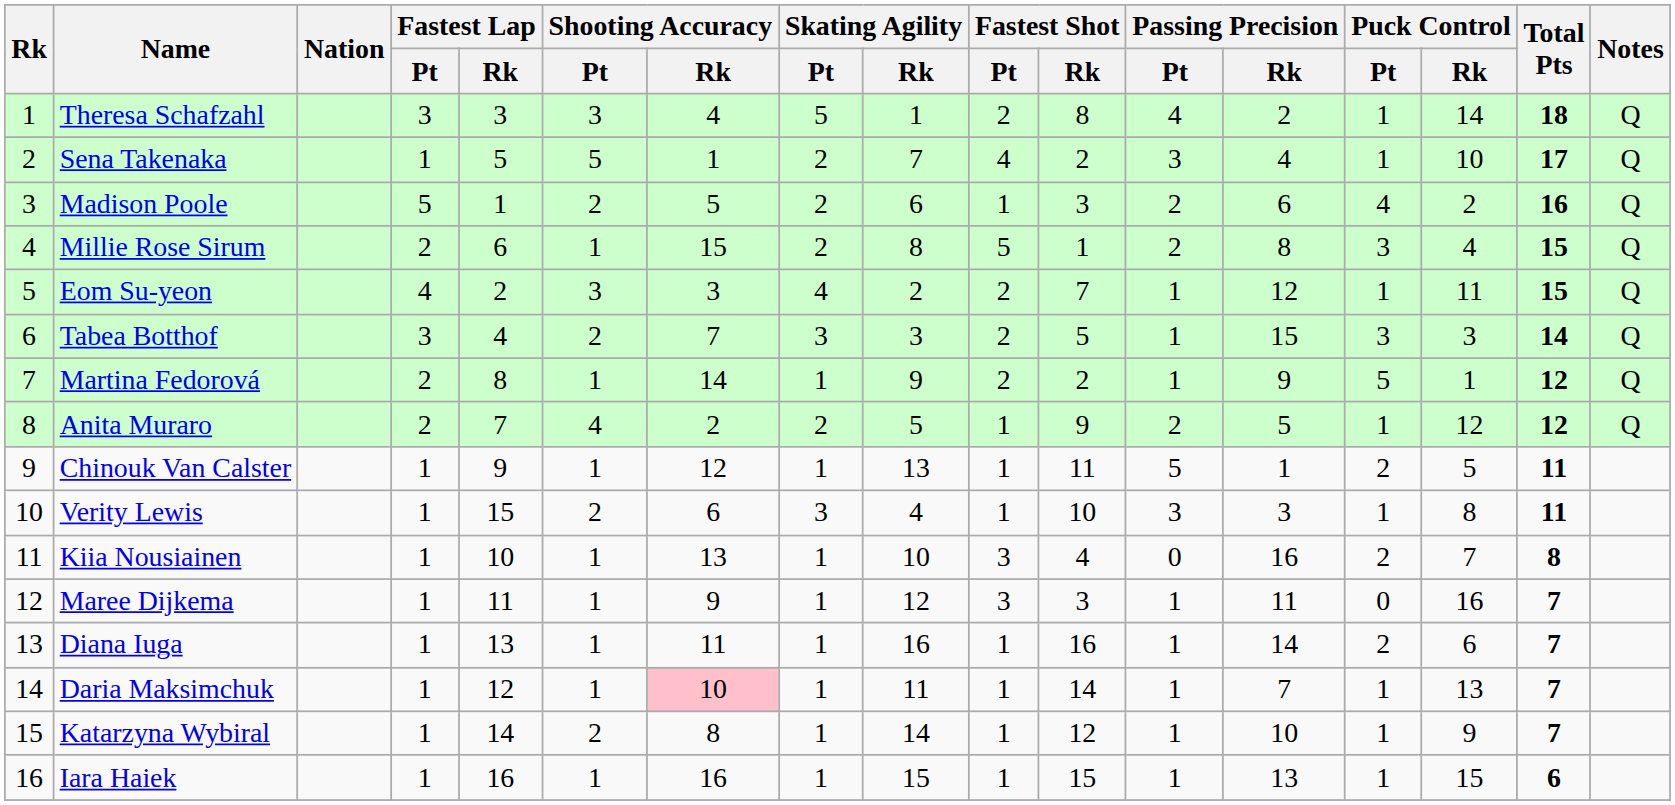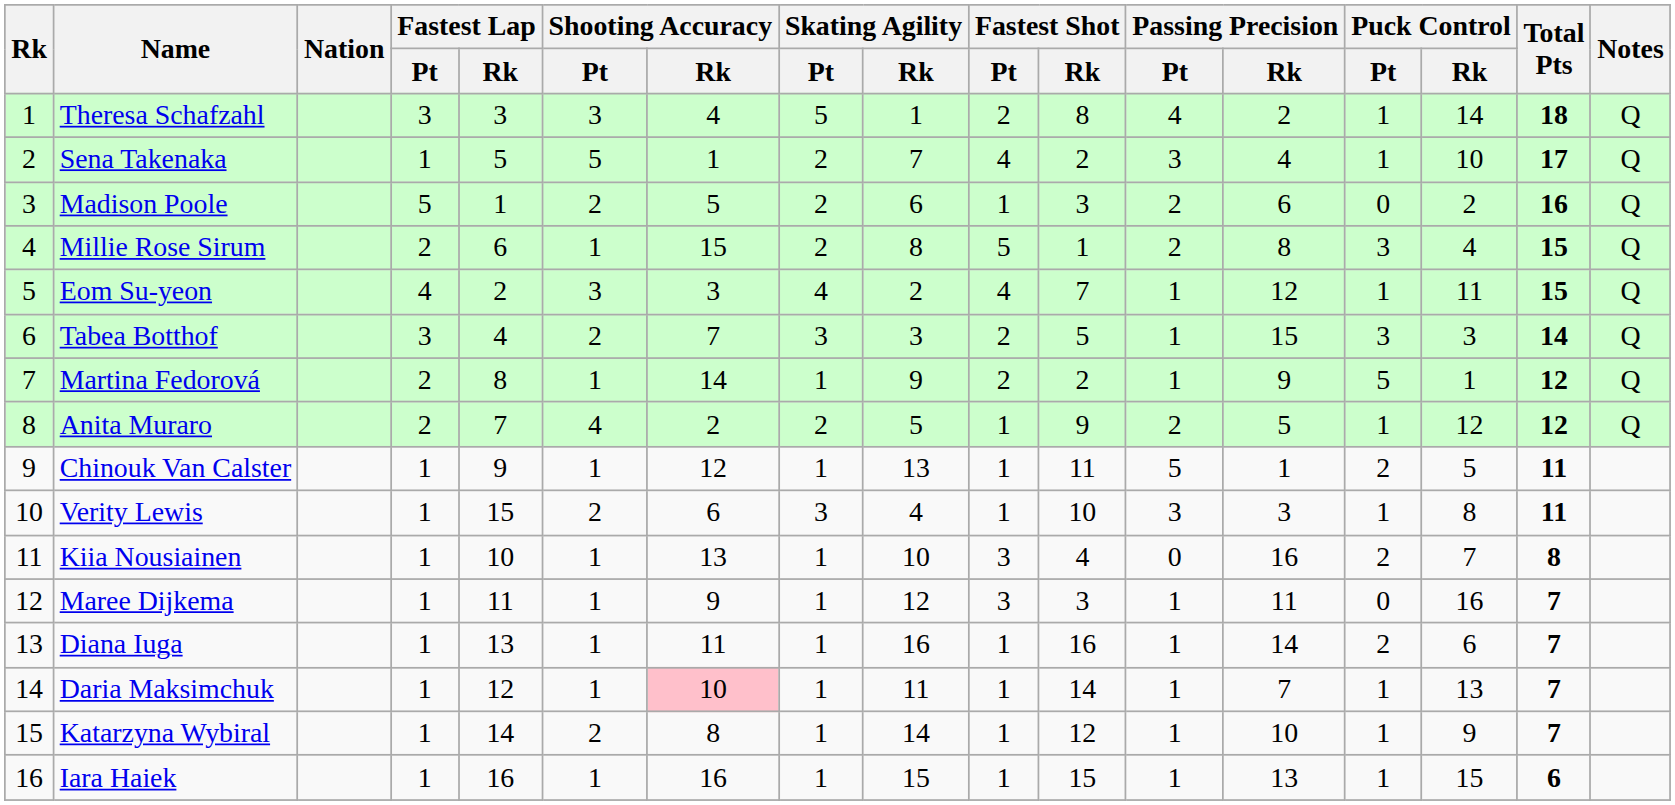 <table class="wikitable sortable" style="text-align:center">
 <tr>
 <th rowspan=2>Rk</th>
 <th rowspan=2>Name</th>
 <th rowspan=2>Nation</th>
 <th colspan=2>Fastest Lap</th>
 <th colspan=2>Shooting Accuracy</th>
 <th colspan=2>Skating Agility</th>
 <th colspan=2>Fastest Shot</th>
 <th colspan=2>Passing Precision</th>
 <th colspan=2>Puck Control</th>
 <th rowspan=2>Total<br>Pts</th>
 <th rowspan=2>Notes</th>
 </tr>
 <tr>
 <th>Pt</th>
 <th>Rk</th>
 <th>Pt</th>
 <th>Rk</th>
 <th>Pt</th>
 <th>Rk</th>
 <th>Pt</th>
 <th>Rk</th>
 <th>Pt</th>
 <th>Rk</th>
 <th>Pt</th>
 <th>Rk</th>
 </tr>
 <tr bgcolor=ccffcc>
 <td>1</td>
 <td align=left><a href='#'>Theresa Schafzahl</a></td>
 <td align=left></td>
 <td>3</td>
 <td>3</td>
 <td>3</td>
 <td>4</td>
 <td>5</td>
 <td>1</td>
 <td>2</td>
 <td>8</td>
 <td>4</td>
 <td>2</td>
 <td>1</td>
 <td>14</td>
 <td><strong>18</strong></td>
 <td>Q</td>
 </tr>
 <tr bgcolor=ccffcc>
 <td>2</td>
 <td align=left><a href='#'>Sena Takenaka</a></td>
 <td align=left></td>
 <td>1</td>
 <td>5</td>
 <td>5</td>
 <td>1</td>
 <td>2</td>
 <td>7</td>
 <td>4</td>
 <td>2</td>
 <td>3</td>
 <td>4</td>
 <td>1</td>
 <td>10</td>
 <td><strong>17</strong></td>
 <td>Q</td>
 </tr>
 <tr bgcolor=ccffcc>
 <td>3</td>
 <td align=left><a href='#'>Madison Poole</a></td>
 <td align=left></td>
 <td>5</td>
 <td>1</td>
 <td>2</td>
 <td>5</td>
 <td>2</td>
 <td>6</td>
 <td>1</td>
 <td>3</td>
 <td>2</td>
 <td>6</td>
-<td>4</td>
+<td>0</td>
 <td>2</td>
 <td><strong>16</strong></td>
 <td>Q</td>
 </tr>
 <tr bgcolor=ccffcc>
 <td>4</td>
 <td align=left><a href='#'>Millie Rose Sirum</a></td>
 <td align=left></td>
 <td>2</td>
 <td>6</td>
 <td>1</td>
 <td>15</td>
 <td>2</td>
 <td>8</td>
 <td>5</td>
 <td>1</td>
 <td>2</td>
 <td>8</td>
 <td>3</td>
 <td>4</td>
 <td><strong>15</strong></td>
 <td>Q</td>
 </tr>
 <tr bgcolor=ccffcc>
 <td>5</td>
 <td align=left><a href='#'>Eom Su-yeon</a></td>
 <td align=left></td>
 <td>4</td>
 <td>2</td>
 <td>3</td>
 <td>3</td>
 <td>4</td>
 <td>2</td>
-<td>2</td>
+<td>4</td>
 <td>7</td>
 <td>1</td>
 <td>12</td>
 <td>1</td>
 <td>11</td>
 <td><strong>15</strong></td>
 <td>Q</td>
 </tr>
 <tr bgcolor=ccffcc>
 <td>6</td>
 <td align=left><a href='#'>Tabea Botthof</a></td>
 <td align=left></td>
 <td>3</td>
 <td>4</td>
 <td>2</td>
 <td>7</td>
 <td>3</td>
 <td>3</td>
 <td>2</td>
 <td>5</td>
 <td>1</td>
 <td>15</td>
 <td>3</td>
 <td>3</td>
 <td><strong>14</strong></td>
 <td>Q</td>
 </tr>
 <tr bgcolor=ccffcc>
 <td>7</td>
 <td align=left><a href='#'>Martina Fedorová</a></td>
 <td align=left></td>
 <td>2</td>
 <td>8</td>
 <td>1</td>
 <td>14</td>
 <td>1</td>
 <td>9</td>
 <td>2</td>
 <td>2</td>
 <td>1</td>
 <td>9</td>
 <td>5</td>
 <td>1</td>
 <td><strong>12</strong></td>
 <td>Q</td>
 </tr>
 <tr bgcolor=ccffcc>
 <td>8</td>
 <td align=left><a href='#'>Anita Muraro</a></td>
 <td align=left></td>
 <td>2</td>
 <td>7</td>
 <td>4</td>
 <td>2</td>
 <td>2</td>
 <td>5</td>
 <td>1</td>
 <td>9</td>
 <td>2</td>
 <td>5</td>
 <td>1</td>
 <td>12</td>
 <td><strong>12</strong></td>
 <td>Q</td>
 </tr>
 <tr>
 <td>9</td>
 <td align=left><a href='#'>Chinouk Van Calster</a></td>
 <td align=left></td>
 <td>1</td>
 <td>9</td>
 <td>1</td>
 <td>12</td>
 <td>1</td>
 <td>13</td>
 <td>1</td>
 <td>11</td>
 <td>5</td>
 <td>1</td>
 <td>2</td>
 <td>5</td>
 <td><strong>11</strong></td>
 <td></td>
 </tr>
 <tr>
 <td>10</td>
 <td align=left><a href='#'>Verity Lewis</a></td>
 <td align=left></td>
 <td>1</td>
 <td>15</td>
 <td>2</td>
 <td>6</td>
 <td>3</td>
 <td>4</td>
 <td>1</td>
 <td>10</td>
 <td>3</td>
 <td>3</td>
 <td>1</td>
 <td>8</td>
 <td><strong>11</strong></td>
 <td></td>
 </tr>
 <tr>
 <td>11</td>
 <td align=left><a href='#'>Kiia Nousiainen</a></td>
 <td align=left></td>
 <td>1</td>
 <td>10</td>
 <td>1</td>
 <td>13</td>
 <td>1</td>
 <td>10</td>
 <td>3</td>
 <td>4</td>
 <td>0</td>
 <td>16</td>
 <td>2</td>
 <td>7</td>
 <td><strong>8</strong></td>
 <td></td>
 </tr>
 <tr>
 <td>12</td>
 <td align=left><a href='#'>Maree Dijkema</a></td>
 <td align=left></td>
 <td>1</td>
 <td>11</td>
 <td>1</td>
 <td>9</td>
 <td>1</td>
 <td>12</td>
 <td>3</td>
 <td>3</td>
 <td>1</td>
 <td>11</td>
 <td>0</td>
 <td>16</td>
 <td><strong>7</strong></td>
 <td></td>
 </tr>
 <tr>
 <td>13</td>
 <td align=left><a href='#'>Diana Iuga</a></td>
 <td align=left></td>
 <td>1</td>
 <td>13</td>
 <td>1</td>
 <td>11</td>
 <td>1</td>
 <td>16</td>
 <td>1</td>
 <td>16</td>
 <td>1</td>
 <td>14</td>
 <td>2</td>
 <td>6</td>
 <td><strong>7</strong></td>
 <td></td>
 </tr>
 <tr>
 <td>14</td>
 <td align=left><a href='#'>Daria Maksimchuk</a></td>
 <td align=left></td>
 <td>1</td>
 <td>12</td>
 <td>1</td>
 <td style="background: pink;">10</td>
 <td>1</td>
 <td>11</td>
 <td>1</td>
 <td>14</td>
 <td>1</td>
 <td>7</td>
 <td>1</td>
 <td>13</td>
 <td><strong>7</strong></td>
 <td></td>
 </tr>
 <tr>
 <td>15</td>
 <td align=left><a href='#'>Katarzyna Wybiral</a></td>
 <td align=left></td>
 <td>1</td>
 <td>14</td>
 <td>2</td>
 <td>8</td>
 <td>1</td>
 <td>14</td>
 <td>1</td>
 <td>12</td>
 <td>1</td>
 <td>10</td>
 <td>1</td>
 <td>9</td>
 <td><strong>7</strong></td>
 <td></td>
 </tr>
 <tr>
 <td>16</td>
 <td align=left><a href='#'>Iara Haiek</a></td>
 <td align=left></td>
 <td>1</td>
 <td>16</td>
 <td>1</td>
 <td>16</td>
 <td>1</td>
 <td>15</td>
 <td>1</td>
 <td>15</td>
 <td>1</td>
 <td>13</td>
 <td>1</td>
 <td>15</td>
 <td><strong>6</strong></td>
 <td></td>
 </tr>
 </table>
